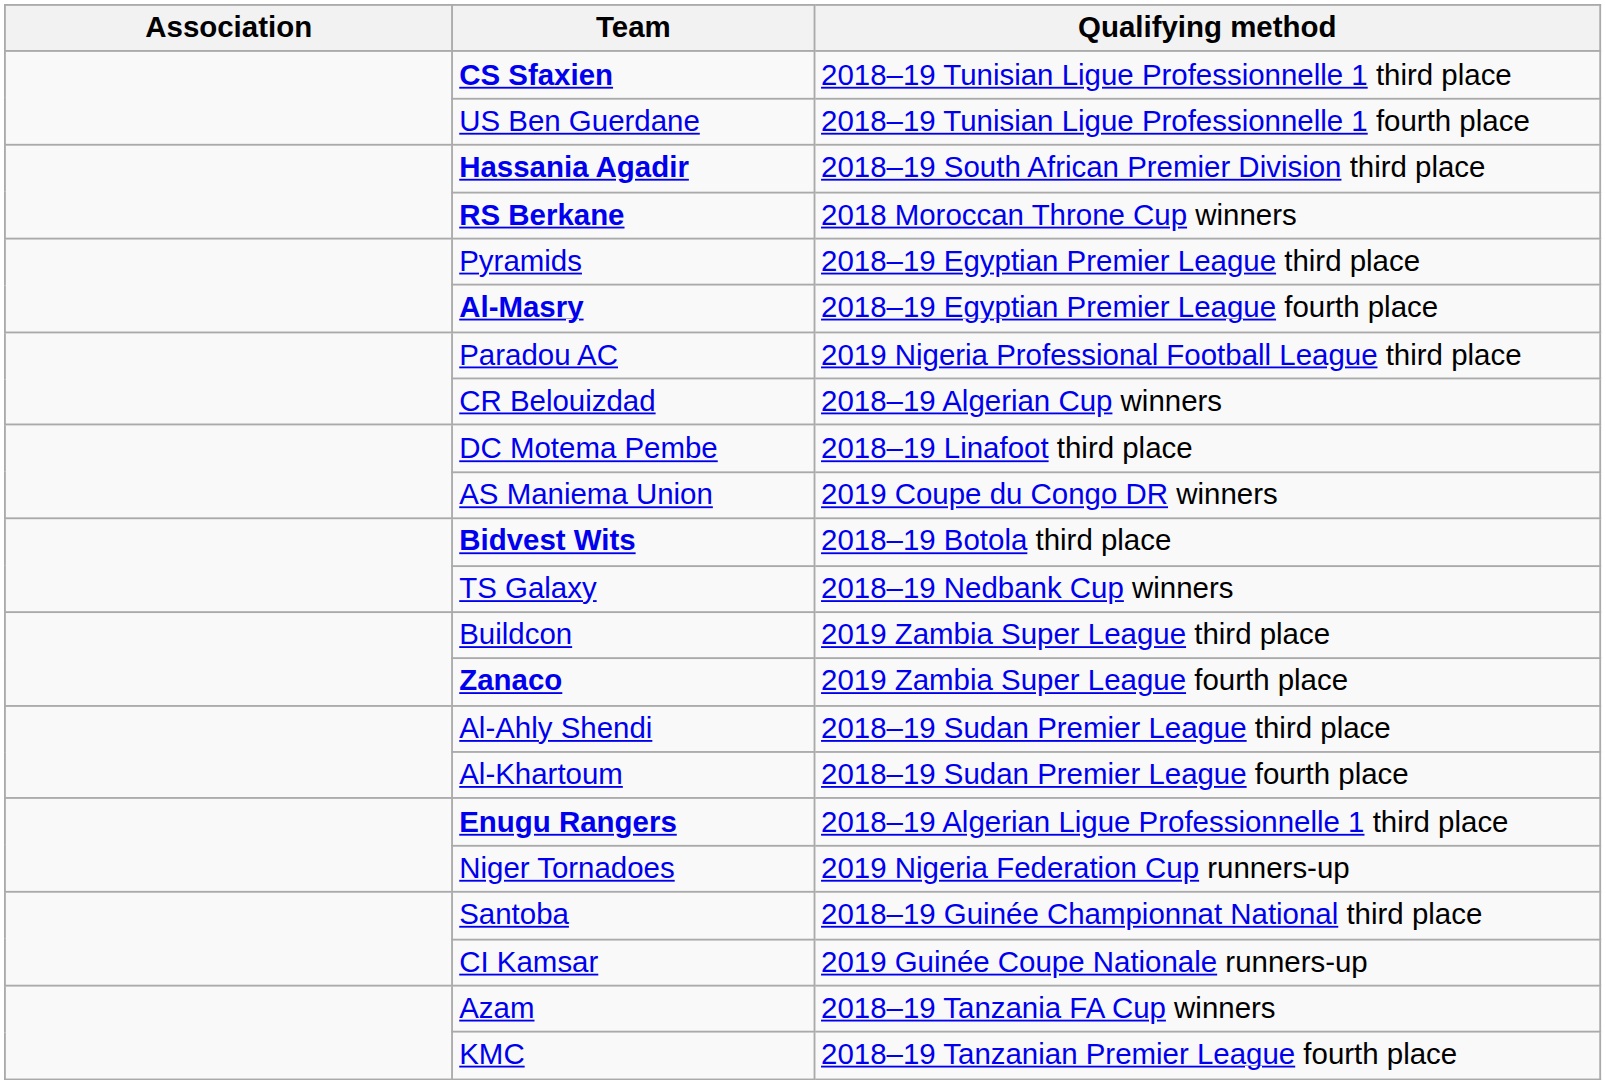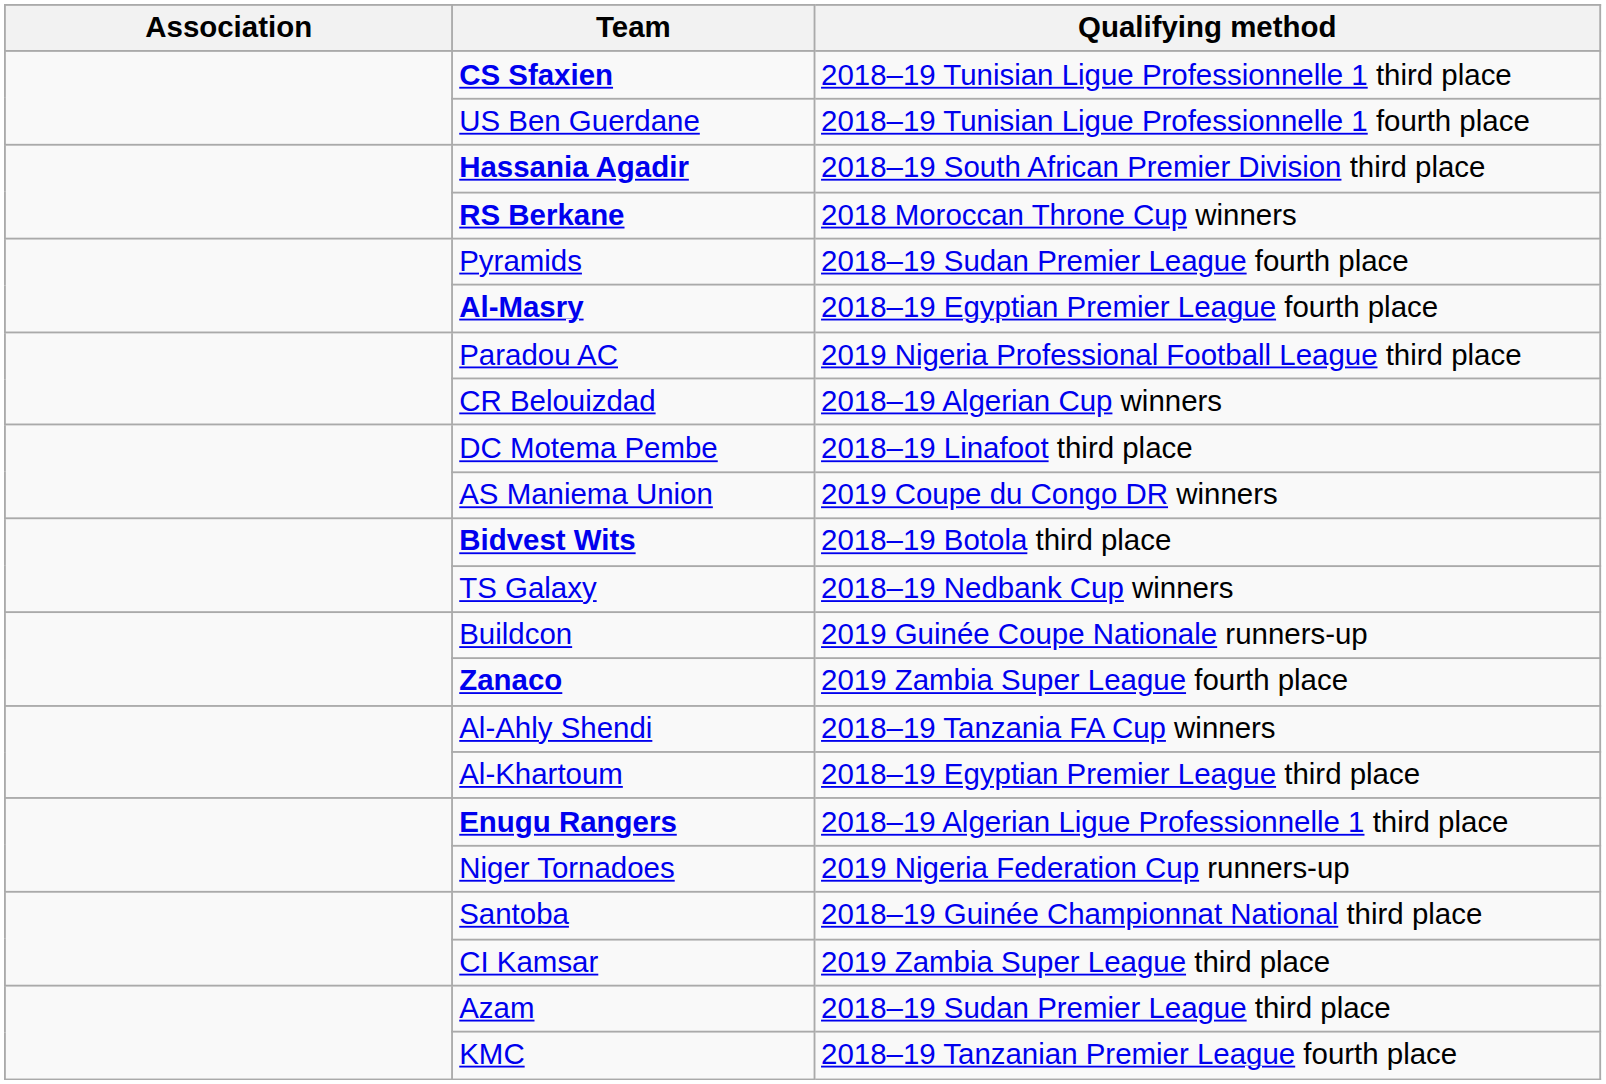 <table class="wikitable">
 <tr>
 <th width=250>Association</th>
 <th width=200>Team</th>
 <th width=450>Qualifying method</th>
 </tr>
 <tr>
 <td rowspan=2> </td>
 <td><strong><a href='#'>CS Sfaxien</a></strong></td>
 <td><a href='#'>2018–19 Tunisian Ligue Professionnelle 1</a> third place</td>
 </tr>
 <tr>
 <td><a href='#'>US Ben Guerdane</a></td>
 <td><a href='#'>2018–19 Tunisian Ligue Professionnelle 1</a> fourth place</td>
 </tr>
 <tr>
 <td rowspan=2> </td>
 <td><strong><a href='#'>Hassania Agadir</a></strong></td>
 <td><a href='#'>2018–19 South African Premier Division</a> third place</td>
 </tr>
 <tr>
 <td><strong><a href='#'>RS Berkane</a></strong></td>
 <td><a href='#'>2018 Moroccan Throne Cup</a> winners</td>
 </tr>
 <tr>
 <td rowspan=2> </td>
 <td><a href='#'>Pyramids</a></td>
-<td><a href='#'>2018–19 Egyptian Premier League</a> third place</td>
+<td><a href='#'>2018–19 Sudan Premier League</a> fourth place</td>
 </tr>
 <tr>
 <td><strong><a href='#'>Al-Masry</a></strong></td>
 <td><a href='#'>2018–19 Egyptian Premier League</a> fourth place</td>
 </tr>
 <tr>
 <td rowspan=2> </td>
 <td><a href='#'>Paradou AC</a></td>
 <td><a href='#'>2019 Nigeria Professional Football League</a> third place</td>
 </tr>
 <tr>
 <td><a href='#'>CR Belouizdad</a></td>
 <td><a href='#'>2018–19 Algerian Cup</a> winners</td>
 </tr>
 <tr>
 <td rowspan=2> </td>
 <td><a href='#'>DC Motema Pembe</a></td>
 <td><a href='#'>2018–19 Linafoot</a> third place</td>
 </tr>
 <tr>
 <td><a href='#'>AS Maniema Union</a></td>
 <td><a href='#'>2019 Coupe du Congo DR</a> winners</td>
 </tr>
 <tr>
 <td rowspan=2> </td>
 <td><strong><a href='#'>Bidvest Wits</a></strong></td>
 <td><a href='#'>2018–19 Botola</a> third place</td>
 </tr>
 <tr>
 <td><a href='#'>TS Galaxy</a></td>
 <td><a href='#'>2018–19 Nedbank Cup</a> winners</td>
 </tr>
 <tr>
 <td rowspan=2> </td>
 <td><a href='#'>Buildcon</a></td>
-<td><a href='#'>2019 Zambia Super League</a> third place</td>
+<td><a href='#'>2019 Guinée Coupe Nationale</a> runners-up</td>
 </tr>
 <tr>
 <td><strong><a href='#'>Zanaco</a></strong></td>
 <td><a href='#'>2019 Zambia Super League</a> fourth place</td>
 </tr>
 <tr>
 <td rowspan=2> </td>
 <td><a href='#'>Al-Ahly Shendi</a></td>
-<td><a href='#'>2018–19 Sudan Premier League</a> third place</td>
+<td><a href='#'>2018–19 Tanzania FA Cup</a> winners</td>
 </tr>
 <tr>
 <td><a href='#'>Al-Khartoum</a></td>
-<td><a href='#'>2018–19 Sudan Premier League</a> fourth place</td>
+<td><a href='#'>2018–19 Egyptian Premier League</a> third place</td>
 </tr>
 <tr>
 <td rowspan=2> </td>
 <td><strong><a href='#'>Enugu Rangers</a></strong></td>
 <td><a href='#'>2018–19 Algerian Ligue Professionnelle 1</a> third place</td>
 </tr>
 <tr>
 <td><a href='#'>Niger Tornadoes</a></td>
 <td><a href='#'>2019 Nigeria Federation Cup</a> runners-up</td>
 </tr>
 <tr>
 <td rowspan=2> </td>
 <td><a href='#'>Santoba</a></td>
 <td><a href='#'>2018–19 Guinée Championnat National</a> third place</td>
 </tr>
 <tr>
 <td><a href='#'>CI Kamsar</a></td>
-<td><a href='#'>2019 Guinée Coupe Nationale</a> runners-up</td>
+<td><a href='#'>2019 Zambia Super League</a> third place</td>
 </tr>
 <tr>
 <td rowspan=2> </td>
 <td><a href='#'>Azam</a></td>
-<td><a href='#'>2018–19 Tanzania FA Cup</a> winners</td>
+<td><a href='#'>2018–19 Sudan Premier League</a> third place</td>
 </tr>
 <tr>
 <td><a href='#'>KMC</a></td>
 <td><a href='#'>2018–19 Tanzanian Premier League</a> fourth place</td>
 </tr>
 </table>
